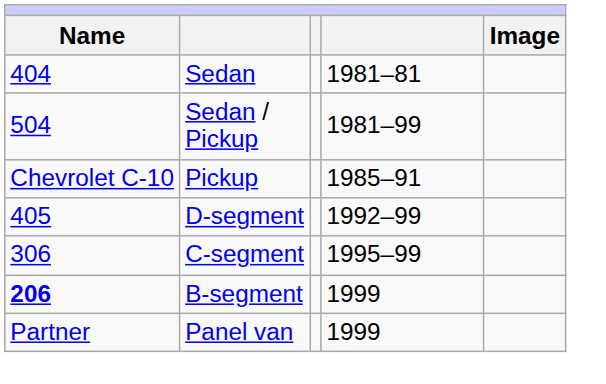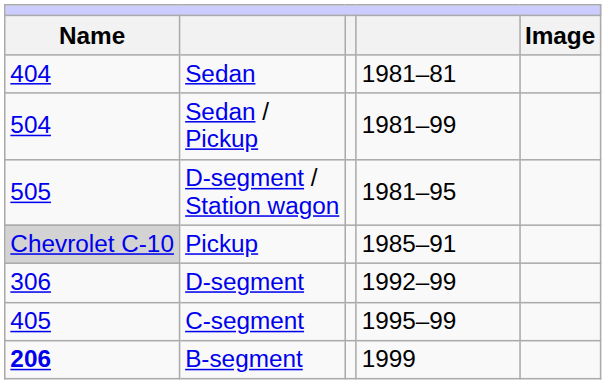 <table class= "wikitable">
 <tr>
 <td colspan="5" style= "background:#ccccff; color:"></td>
 </tr>
 <tr>
 <th width= px>Name</th>
 <th width= px></th>
 <th width= px></th>
 <th width=100px></th>
 <th>Image</th>
 </tr>
 <tr>
 <td><a href='#'>404</a></td>
 <td><a href='#'>Sedan</a></td>
 <td></td>
 <td>1981–81</td>
 <td></td>
 </tr>
 <tr>
 <td><a href='#'>504</a></td>
 <td><a href='#'>Sedan</a> /<br><a href='#'>Pickup</a> </td>
 <td></td>
 <td>1981–99</td>
 <td></td>
 </tr>
 <tr>
-<td><a href='#'>Chevrolet C-10</a> </td>
+<td><a href='#'>505</a></td>
+<td><a href='#'>D-segment</a> /<br><a href='#'>Station wagon</a> </td>
+<td></td>
+<td>1981–95</td>
+<td></td>
+</tr>
+<tr>
+<td style="background: lightgrey;"><a href='#'>Chevrolet C-10</a> </td>
 <td><a href='#'>Pickup</a></td>
 <td></td>
 <td>1985–91</td>
 <td></td>
 </tr>
 <tr>
-<td><a href='#'>405</a></td>
+<td><a href='#'>306</a></td>
 <td><a href='#'>D-segment</a></td>
 <td></td>
 <td>1992–99</td>
 <td></td>
 </tr>
 <tr>
-<td><a href='#'>306</a></td>
+<td><a href='#'>405</a></td>
 <td><a href='#'>C-segment</a></td>
 <td></td>
 <td>1995–99</td>
 <td></td>
 </tr>
 <tr>
 <td><strong><a href='#'>206</a></strong></td>
 <td><a href='#'>B-segment</a></td>
 <td></td>
 <td>1999</td>
 <td></td>
 </tr>
-<tr>
-<td><a href='#'>Partner</a> </td>
-<td><a href='#'>Panel van</a></td>
-<td></td>
-<td>1999</td>
-<td></td>
-</tr>
 </table>
